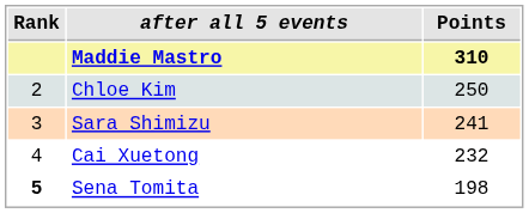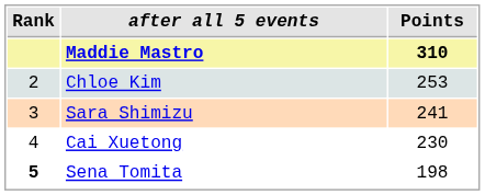 <table cellspacing="1" cellpadding="3" style="border:1px solid #AAAAAA;font-size:86%">
 <tr style="background-color: #E4E4E4;">
 <th style="border-bottom:1px solid #AAAAAA; width: 10px;">Rank</th>
 <th style="border-bottom:1px solid #AAAAAA; width: 200px;"><em>after all 5 events</em></th>
 <th style="border-bottom:1px solid #AAAAAA; width: 50px;">Points</th>
 </tr>
 <tr style="background:#f7f6a8;">
 <td align=center></td>
 <td><strong> <a href='#'>Maddie Mastro</a></strong></td>
 <td align=center><strong>310</strong></td>
 </tr>
 <tr style="background:#dce5e5;">
 <td align=center>2</td>
 <td> <a href='#'>Chloe Kim</a></td>
-<td align=center>250</td>
+<td align=center>253</td>
 </tr>
 <tr style="background:#ffdab9;">
 <td align=center>3</td>
 <td> <a href='#'>Sara Shimizu</a></td>
 <td align=center>241</td>
 </tr>
 <tr>
 <td align=center>4</td>
 <td> <a href='#'>Cai Xuetong</a></td>
-<td align=center>232</td>
+<td align=center>230</td>
 </tr>
 <tr>
 <td align=center><strong>5</strong></td>
 <td> <a href='#'>Sena Tomita</a></td>
 <td align=center>198</td>
 </tr>
 </table>
